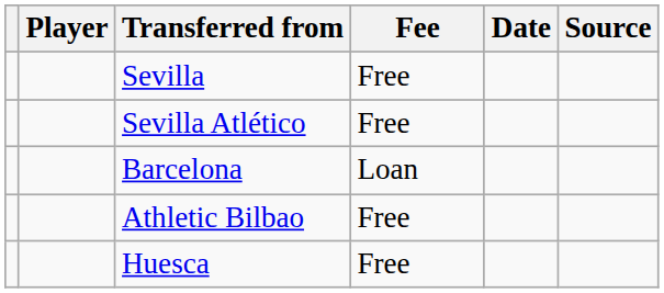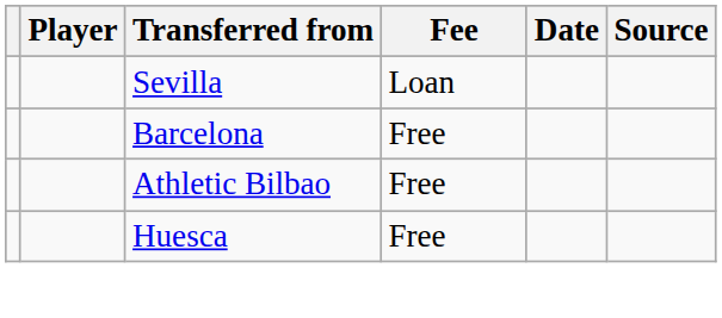 <table class="wikitable plainrowheaders sortable">
 <tr>
 <th></th>
 <th scope="col">Player</th>
 <th>Transferred from</th>
 <th style="width: 65px;">Fee</th>
 <th scope="col">Date</th>
 <th scope="col">Source</th>
 </tr>
 <tr>
 <td align="center"></td>
 <td></td>
 <td> <a href='#'>Sevilla</a></td>
-<td>Free</td>
-<td></td>
-<td></td>
-</tr>
-<tr>
-<td align="center"></td>
-<td></td>
-<td> <a href='#'>Sevilla Atlético</a></td>
-<td>Free</td>
+<td>Loan</td>
 <td></td>
 <td></td>
 </tr>
 <tr>
 <td align="center"></td>
 <td></td>
 <td> <a href='#'>Barcelona</a></td>
-<td>Loan</td>
+<td>Free</td>
 <td></td>
 <td></td>
 </tr>
 <tr>
 <td align="center"></td>
 <td></td>
 <td> <a href='#'>Athletic Bilbao</a></td>
 <td>Free</td>
 <td></td>
 <td></td>
 </tr>
 <tr>
 <td align="center"></td>
 <td></td>
 <td> <a href='#'>Huesca</a></td>
 <td>Free</td>
 <td></td>
 <td></td>
 </tr>
 </table>
